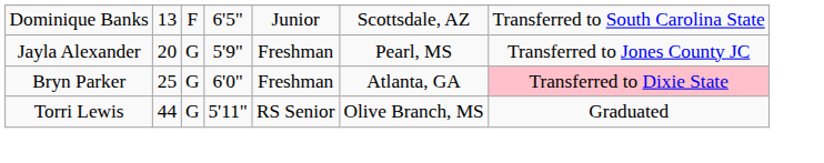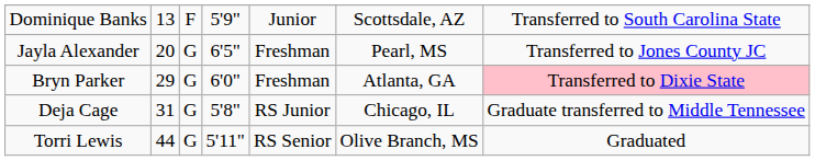 <table class="wikitable sortable sortable" style="text-align: center">
 <tr align=center>
 </tr>
 <tr>
 <td>Dominique Banks</td>
 <td>13</td>
 <td>F</td>
-<td>6'5"</td>
+<td>5'9"</td>
 <td>Junior</td>
 <td>Scottsdale, AZ</td>
 <td>Transferred to <a href='#'>South Carolina State</a></td>
 </tr>
 <tr>
 <td>Jayla Alexander</td>
 <td>20</td>
 <td>G</td>
-<td>5'9"</td>
+<td>6'5"</td>
 <td>Freshman</td>
 <td>Pearl, MS</td>
 <td>Transferred to <a href='#'>Jones County JC</a></td>
 </tr>
 <tr>
 <td>Bryn Parker</td>
-<td>25</td>
+<td>29</td>
 <td>G</td>
 <td>6'0"</td>
 <td>Freshman</td>
 <td>Atlanta, GA</td>
 <td style="background: pink;">Transferred to <a href='#'>Dixie State</a></td>
+</tr>
+<tr>
+<td>Deja Cage</td>
+<td>31</td>
+<td>G</td>
+<td>5'8"</td>
+<td>RS Junior</td>
+<td>Chicago, IL</td>
+<td>Graduate transferred to <a href='#'>Middle Tennessee</a></td>
 </tr>
 <tr>
 <td>Torri Lewis</td>
 <td>44</td>
 <td>G</td>
 <td>5'11"</td>
 <td>RS Senior</td>
 <td>Olive Branch, MS</td>
 <td>Graduated</td>
 </tr>
 </table>
